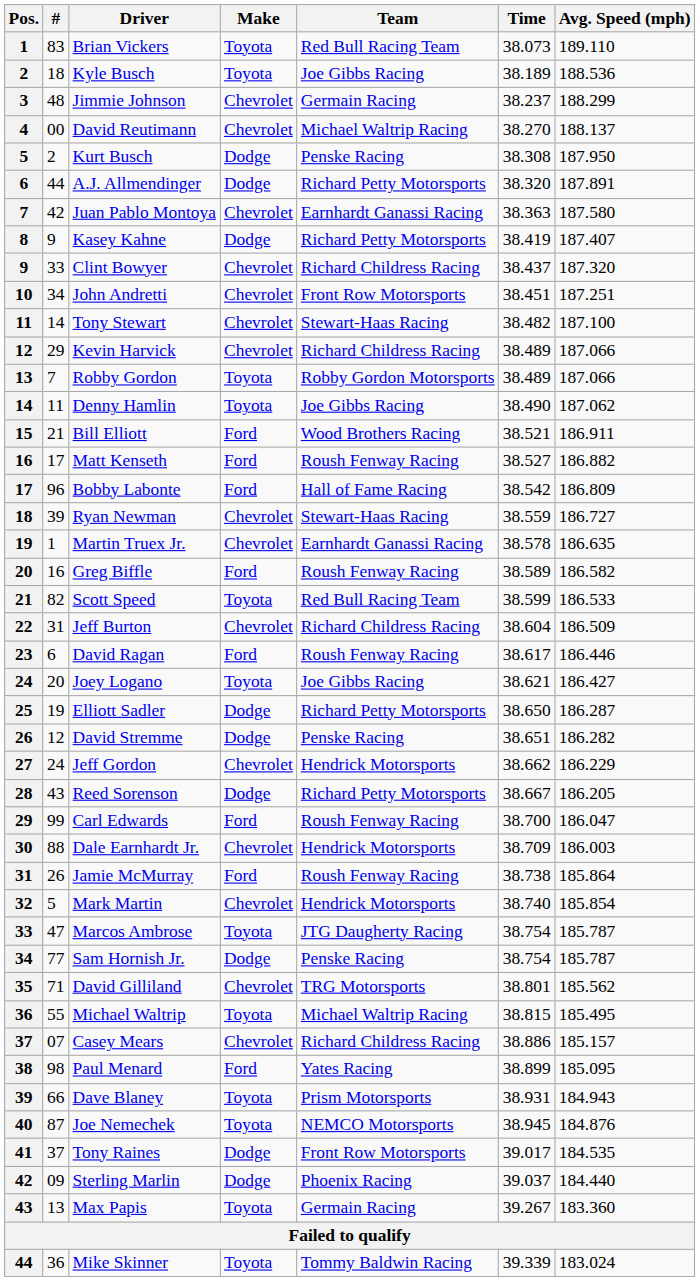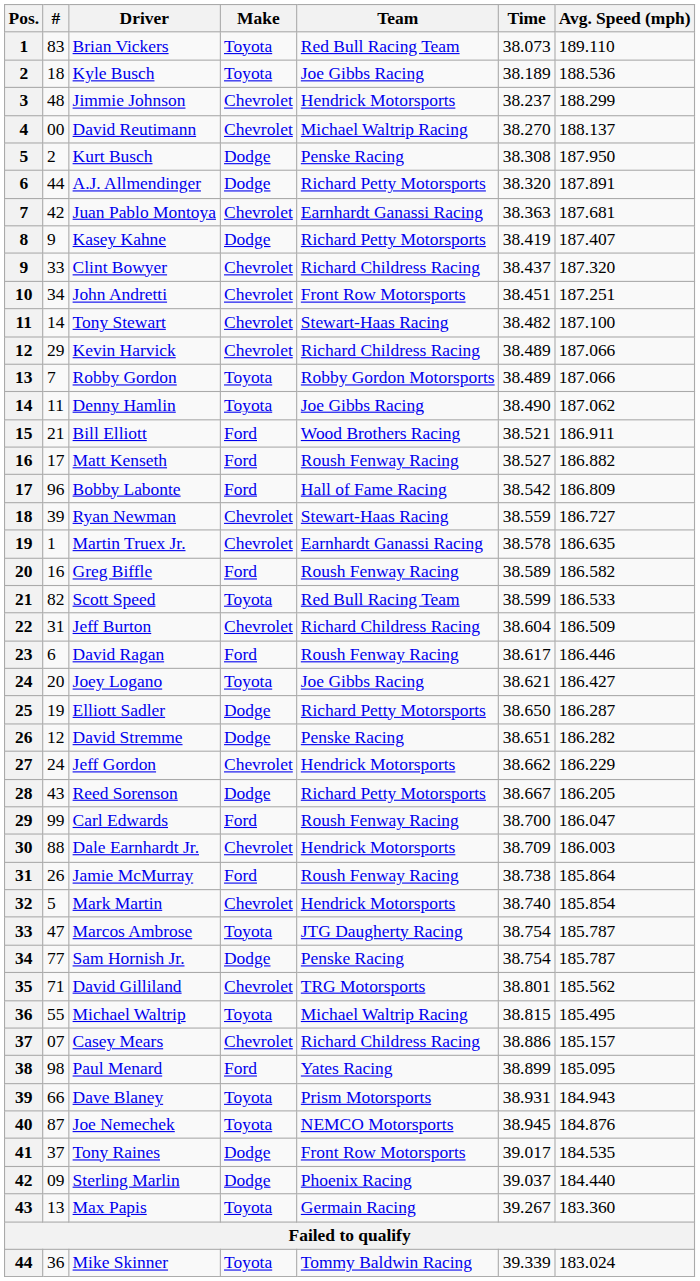 <table class="wikitable sortable">
 <tr>
 <th>Pos.</th>
 <th>#</th>
 <th>Driver</th>
 <th>Make</th>
 <th>Team</th>
 <th>Time</th>
 <th>Avg. Speed (mph)</th>
 </tr>
 <tr>
 <th>1</th>
 <td>83</td>
 <td><a href='#'>Brian Vickers</a></td>
 <td><a href='#'>Toyota</a></td>
 <td><a href='#'>Red Bull Racing Team</a></td>
 <td>38.073</td>
 <td>189.110</td>
 </tr>
 <tr>
 <th>2</th>
 <td>18</td>
 <td><a href='#'>Kyle Busch</a></td>
 <td><a href='#'>Toyota</a></td>
 <td><a href='#'>Joe Gibbs Racing</a></td>
 <td>38.189</td>
 <td>188.536</td>
 </tr>
 <tr>
 <th>3</th>
 <td>48</td>
 <td><a href='#'>Jimmie Johnson</a></td>
 <td><a href='#'>Chevrolet</a></td>
-<td><a href='#'>Germain Racing</a></td>
+<td><a href='#'>Hendrick Motorsports</a></td>
 <td>38.237</td>
 <td>188.299</td>
 </tr>
 <tr>
 <th>4</th>
 <td>00</td>
 <td><a href='#'>David Reutimann</a></td>
 <td><a href='#'>Chevrolet</a></td>
 <td><a href='#'>Michael Waltrip Racing</a></td>
 <td>38.270</td>
 <td>188.137</td>
 </tr>
 <tr>
 <th>5</th>
 <td>2</td>
 <td><a href='#'>Kurt Busch</a></td>
 <td><a href='#'>Dodge</a></td>
 <td><a href='#'>Penske Racing</a></td>
 <td>38.308</td>
 <td>187.950</td>
 </tr>
 <tr>
 <th>6</th>
 <td>44</td>
 <td><a href='#'>A.J. Allmendinger</a></td>
 <td><a href='#'>Dodge</a></td>
 <td><a href='#'>Richard Petty Motorsports</a></td>
 <td>38.320</td>
 <td>187.891</td>
 </tr>
 <tr>
 <th>7</th>
 <td>42</td>
 <td><a href='#'>Juan Pablo Montoya</a></td>
 <td><a href='#'>Chevrolet</a></td>
 <td><a href='#'>Earnhardt Ganassi Racing</a></td>
 <td>38.363</td>
-<td>187.580</td>
+<td>187.681</td>
 </tr>
 <tr>
 <th>8</th>
 <td>9</td>
 <td><a href='#'>Kasey Kahne</a></td>
 <td><a href='#'>Dodge</a></td>
 <td><a href='#'>Richard Petty Motorsports</a></td>
 <td>38.419</td>
 <td>187.407</td>
 </tr>
 <tr>
 <th>9</th>
 <td>33</td>
 <td><a href='#'>Clint Bowyer</a></td>
 <td><a href='#'>Chevrolet</a></td>
 <td><a href='#'>Richard Childress Racing</a></td>
 <td>38.437</td>
 <td>187.320</td>
 </tr>
 <tr>
 <th>10</th>
 <td>34</td>
 <td><a href='#'>John Andretti</a></td>
 <td><a href='#'>Chevrolet</a></td>
 <td><a href='#'>Front Row Motorsports</a></td>
 <td>38.451</td>
 <td>187.251</td>
 </tr>
 <tr>
 <th>11</th>
 <td>14</td>
 <td><a href='#'>Tony Stewart</a></td>
 <td><a href='#'>Chevrolet</a></td>
 <td><a href='#'>Stewart-Haas Racing</a></td>
 <td>38.482</td>
 <td>187.100</td>
 </tr>
 <tr>
 <th>12</th>
 <td>29</td>
 <td><a href='#'>Kevin Harvick</a></td>
 <td><a href='#'>Chevrolet</a></td>
 <td><a href='#'>Richard Childress Racing</a></td>
 <td>38.489</td>
 <td>187.066</td>
 </tr>
 <tr>
 <th>13</th>
 <td>7</td>
 <td><a href='#'>Robby Gordon</a></td>
 <td><a href='#'>Toyota</a></td>
 <td><a href='#'>Robby Gordon Motorsports</a></td>
 <td>38.489</td>
 <td>187.066</td>
 </tr>
 <tr>
 <th>14</th>
 <td>11</td>
 <td><a href='#'>Denny Hamlin</a></td>
 <td><a href='#'>Toyota</a></td>
 <td><a href='#'>Joe Gibbs Racing</a></td>
 <td>38.490</td>
 <td>187.062</td>
 </tr>
 <tr>
 <th>15</th>
 <td>21</td>
 <td><a href='#'>Bill Elliott</a></td>
 <td><a href='#'>Ford</a></td>
 <td><a href='#'>Wood Brothers Racing</a></td>
 <td>38.521</td>
 <td>186.911</td>
 </tr>
 <tr>
 <th>16</th>
 <td>17</td>
 <td><a href='#'>Matt Kenseth</a></td>
 <td><a href='#'>Ford</a></td>
 <td><a href='#'>Roush Fenway Racing</a></td>
 <td>38.527</td>
 <td>186.882</td>
 </tr>
 <tr>
 <th>17</th>
 <td>96</td>
 <td><a href='#'>Bobby Labonte</a></td>
 <td><a href='#'>Ford</a></td>
 <td><a href='#'>Hall of Fame Racing</a></td>
 <td>38.542</td>
 <td>186.809</td>
 </tr>
 <tr>
 <th>18</th>
 <td>39</td>
 <td><a href='#'>Ryan Newman</a></td>
 <td><a href='#'>Chevrolet</a></td>
 <td><a href='#'>Stewart-Haas Racing</a></td>
 <td>38.559</td>
 <td>186.727</td>
 </tr>
 <tr>
 <th>19</th>
 <td>1</td>
 <td><a href='#'>Martin Truex Jr.</a></td>
 <td><a href='#'>Chevrolet</a></td>
 <td><a href='#'>Earnhardt Ganassi Racing</a></td>
 <td>38.578</td>
 <td>186.635</td>
 </tr>
 <tr>
 <th>20</th>
 <td>16</td>
 <td><a href='#'>Greg Biffle</a></td>
 <td><a href='#'>Ford</a></td>
 <td><a href='#'>Roush Fenway Racing</a></td>
 <td>38.589</td>
 <td>186.582</td>
 </tr>
 <tr>
 <th>21</th>
 <td>82</td>
 <td><a href='#'>Scott Speed</a></td>
 <td><a href='#'>Toyota</a></td>
 <td><a href='#'>Red Bull Racing Team</a></td>
 <td>38.599</td>
 <td>186.533</td>
 </tr>
 <tr>
 <th>22</th>
 <td>31</td>
 <td><a href='#'>Jeff Burton</a></td>
 <td><a href='#'>Chevrolet</a></td>
 <td><a href='#'>Richard Childress Racing</a></td>
 <td>38.604</td>
 <td>186.509</td>
 </tr>
 <tr>
 <th>23</th>
 <td>6</td>
 <td><a href='#'>David Ragan</a></td>
 <td><a href='#'>Ford</a></td>
 <td><a href='#'>Roush Fenway Racing</a></td>
 <td>38.617</td>
 <td>186.446</td>
 </tr>
 <tr>
 <th>24</th>
 <td>20</td>
 <td><a href='#'>Joey Logano</a></td>
 <td><a href='#'>Toyota</a></td>
 <td><a href='#'>Joe Gibbs Racing</a></td>
 <td>38.621</td>
 <td>186.427</td>
 </tr>
 <tr>
 <th>25</th>
 <td>19</td>
 <td><a href='#'>Elliott Sadler</a></td>
 <td><a href='#'>Dodge</a></td>
 <td><a href='#'>Richard Petty Motorsports</a></td>
 <td>38.650</td>
 <td>186.287</td>
 </tr>
 <tr>
 <th>26</th>
 <td>12</td>
 <td><a href='#'>David Stremme</a></td>
 <td><a href='#'>Dodge</a></td>
 <td><a href='#'>Penske Racing</a></td>
 <td>38.651</td>
 <td>186.282</td>
 </tr>
 <tr>
 <th>27</th>
 <td>24</td>
 <td><a href='#'>Jeff Gordon</a></td>
 <td><a href='#'>Chevrolet</a></td>
 <td><a href='#'>Hendrick Motorsports</a></td>
 <td>38.662</td>
 <td>186.229</td>
 </tr>
 <tr>
 <th>28</th>
 <td>43</td>
 <td><a href='#'>Reed Sorenson</a></td>
 <td><a href='#'>Dodge</a></td>
 <td><a href='#'>Richard Petty Motorsports</a></td>
 <td>38.667</td>
 <td>186.205</td>
 </tr>
 <tr>
 <th>29</th>
 <td>99</td>
 <td><a href='#'>Carl Edwards</a></td>
 <td><a href='#'>Ford</a></td>
 <td><a href='#'>Roush Fenway Racing</a></td>
 <td>38.700</td>
 <td>186.047</td>
 </tr>
 <tr>
 <th>30</th>
 <td>88</td>
 <td><a href='#'>Dale Earnhardt Jr.</a></td>
 <td><a href='#'>Chevrolet</a></td>
 <td><a href='#'>Hendrick Motorsports</a></td>
 <td>38.709</td>
 <td>186.003</td>
 </tr>
 <tr>
 <th>31</th>
 <td>26</td>
 <td><a href='#'>Jamie McMurray</a></td>
 <td><a href='#'>Ford</a></td>
 <td><a href='#'>Roush Fenway Racing</a></td>
 <td>38.738</td>
 <td>185.864</td>
 </tr>
 <tr>
 <th>32</th>
 <td>5</td>
 <td><a href='#'>Mark Martin</a></td>
 <td><a href='#'>Chevrolet</a></td>
 <td><a href='#'>Hendrick Motorsports</a></td>
 <td>38.740</td>
 <td>185.854</td>
 </tr>
 <tr>
 <th>33</th>
 <td>47</td>
 <td><a href='#'>Marcos Ambrose</a></td>
 <td><a href='#'>Toyota</a></td>
 <td><a href='#'>JTG Daugherty Racing</a></td>
 <td>38.754</td>
 <td>185.787</td>
 </tr>
 <tr>
 <th>34</th>
 <td>77</td>
 <td><a href='#'>Sam Hornish Jr.</a></td>
 <td><a href='#'>Dodge</a></td>
 <td><a href='#'>Penske Racing</a></td>
 <td>38.754</td>
 <td>185.787</td>
 </tr>
 <tr>
 <th>35</th>
 <td>71</td>
 <td><a href='#'>David Gilliland</a></td>
 <td><a href='#'>Chevrolet</a></td>
 <td><a href='#'>TRG Motorsports</a></td>
 <td>38.801</td>
 <td>185.562</td>
 </tr>
 <tr>
 <th>36</th>
 <td>55</td>
 <td><a href='#'>Michael Waltrip</a></td>
 <td><a href='#'>Toyota</a></td>
 <td><a href='#'>Michael Waltrip Racing</a></td>
 <td>38.815</td>
 <td>185.495</td>
 </tr>
 <tr>
 <th>37</th>
 <td>07</td>
 <td><a href='#'>Casey Mears</a></td>
 <td><a href='#'>Chevrolet</a></td>
 <td><a href='#'>Richard Childress Racing</a></td>
 <td>38.886</td>
 <td>185.157</td>
 </tr>
 <tr>
 <th>38</th>
 <td>98</td>
 <td><a href='#'>Paul Menard</a></td>
 <td><a href='#'>Ford</a></td>
 <td><a href='#'>Yates Racing</a></td>
 <td>38.899</td>
 <td>185.095</td>
 </tr>
 <tr>
 <th>39</th>
 <td>66</td>
 <td><a href='#'>Dave Blaney</a></td>
 <td><a href='#'>Toyota</a></td>
 <td><a href='#'>Prism Motorsports</a></td>
 <td>38.931</td>
 <td>184.943</td>
 </tr>
 <tr>
 <th>40</th>
 <td>87</td>
 <td><a href='#'>Joe Nemechek</a></td>
 <td><a href='#'>Toyota</a></td>
 <td><a href='#'>NEMCO Motorsports</a></td>
 <td>38.945</td>
 <td>184.876</td>
 </tr>
 <tr>
 <th>41</th>
 <td>37</td>
 <td><a href='#'>Tony Raines</a></td>
 <td><a href='#'>Dodge</a></td>
 <td><a href='#'>Front Row Motorsports</a></td>
 <td>39.017</td>
 <td>184.535</td>
 </tr>
 <tr>
 <th>42</th>
 <td>09</td>
 <td><a href='#'>Sterling Marlin</a></td>
 <td><a href='#'>Dodge</a></td>
 <td><a href='#'>Phoenix Racing</a></td>
 <td>39.037</td>
 <td>184.440</td>
 </tr>
 <tr>
 <th>43</th>
 <td>13</td>
 <td><a href='#'>Max Papis</a></td>
 <td><a href='#'>Toyota</a></td>
 <td><a href='#'>Germain Racing</a></td>
 <td>39.267</td>
 <td>183.360</td>
 </tr>
 <tr>
 <th colspan="7">Failed to qualify</th>
 </tr>
 <tr>
 <th>44</th>
 <td>36</td>
 <td><a href='#'>Mike Skinner</a></td>
 <td><a href='#'>Toyota</a></td>
 <td><a href='#'>Tommy Baldwin Racing</a></td>
 <td>39.339</td>
 <td>183.024</td>
 </tr>
 </table>
